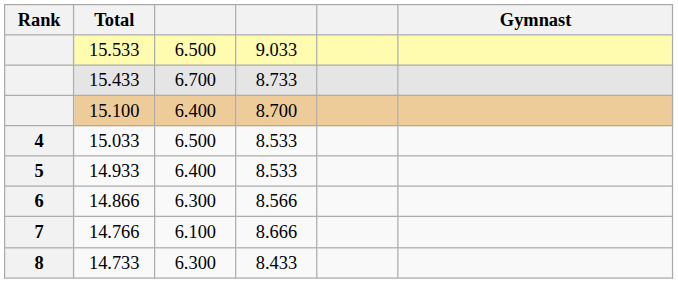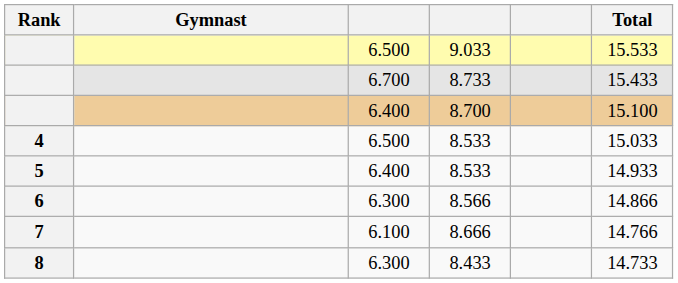 <table class="wikitable sortable" style="text-align:center; font-size:95%">
 <tr>
 <th scope="col" style="width:50px;">Rank</th>
-<th scope="col" style="width:60px;">Total</th>
+<th scope="col" style="width:220px;">Gymnast</th>
 <th scope="col" style="width:60px;"></th>
 <th scope="col" style="width:60px;"></th>
 <th scope="col" style="width:60px;"></th>
-<th scope="col" style="width:220px;">Gymnast</th>
+<th scope="col" style="width:60px;">Total</th>
 </tr>
 <tr style="background:#fffcaf;">
 <th scope=row style="text-align:center"></th>
-<td>15.533</td>
+<td style="text-align:left;"></td>
 <td>6.500</td>
 <td>9.033</td>
 <td></td>
-<td style="text-align:left;"></td>
+<td>15.533</td>
 </tr>
 <tr style="background:#e5e5e5;">
 <th scope=row style="text-align:center"></th>
-<td>15.433</td>
+<td style="text-align:left;"></td>
 <td>6.700</td>
 <td>8.733</td>
 <td></td>
-<td style="text-align:left;"></td>
+<td>15.433</td>
 </tr>
 <tr style="background:#ec9;">
 <th scope=row style="text-align:center"></th>
-<td>15.100</td>
+<td style="text-align:left;"></td>
 <td>6.400</td>
 <td>8.700</td>
 <td></td>
-<td style="text-align:left;"></td>
+<td>15.100</td>
 </tr>
 <tr>
 <th scope=row style="text-align:center">4</th>
-<td>15.033</td>
+<td style="text-align:left;"></td>
 <td>6.500</td>
 <td>8.533</td>
 <td></td>
-<td style="text-align:left;"></td>
+<td>15.033</td>
 </tr>
 <tr>
 <th scope=row style="text-align:center">5</th>
-<td>14.933</td>
+<td style="text-align:left;"></td>
 <td>6.400</td>
 <td>8.533</td>
 <td></td>
-<td style="text-align:left;"></td>
+<td>14.933</td>
 </tr>
 <tr>
 <th scope=row style="text-align:center">6</th>
-<td>14.866</td>
+<td style="text-align:left;"></td>
 <td>6.300</td>
 <td>8.566</td>
 <td></td>
-<td style="text-align:left;"></td>
+<td>14.866</td>
 </tr>
 <tr>
 <th scope=row style="text-align:center">7</th>
-<td>14.766</td>
+<td style="text-align:left;"></td>
 <td>6.100</td>
 <td>8.666</td>
 <td></td>
-<td style="text-align:left;"></td>
+<td>14.766</td>
 </tr>
 <tr>
 <th scope=row style="text-align:center">8</th>
-<td>14.733</td>
+<td style="text-align:left;"></td>
 <td>6.300</td>
 <td>8.433</td>
 <td></td>
-<td style="text-align:left;"></td>
+<td>14.733</td>
 </tr>
 </table>
